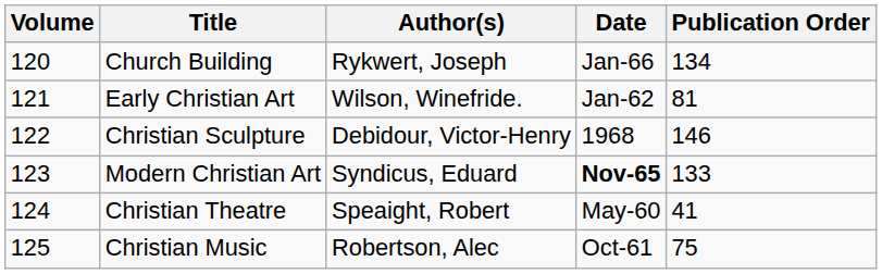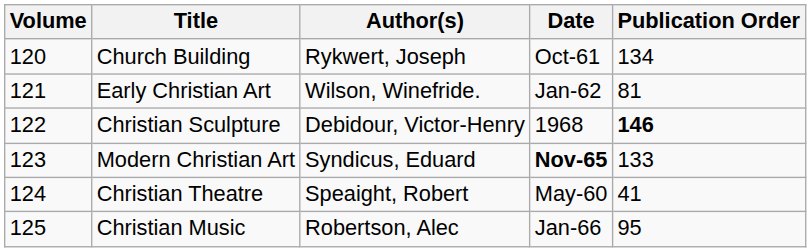 <table class="wikitable">
 <tr>
 <th>Volume</th>
 <th>Title</th>
 <th>Author(s)</th>
 <th>Date</th>
 <th>Publication Order</th>
 </tr>
 <tr>
 <td>120</td>
 <td>Church Building</td>
 <td>Rykwert, Joseph</td>
-<td>Jan-66</td>
+<td>Oct-61</td>
 <td>134</td>
 </tr>
 <tr>
 <td>121</td>
 <td>Early Christian Art</td>
 <td>Wilson, Winefride.</td>
 <td>Jan-62</td>
 <td>81</td>
 </tr>
 <tr>
 <td>122</td>
 <td>Christian Sculpture</td>
 <td>Debidour, Victor-Henry</td>
 <td>1968</td>
-<td>146</td>
+<td><strong>146</strong></td>
 </tr>
 <tr>
 <td>123</td>
 <td>Modern Christian Art</td>
 <td>Syndicus, Eduard</td>
 <td><strong>Nov-65</strong></td>
 <td>133</td>
 </tr>
 <tr>
 <td>124</td>
 <td>Christian Theatre</td>
 <td>Speaight, Robert</td>
 <td>May-60</td>
 <td>41</td>
 </tr>
 <tr>
 <td>125</td>
 <td>Christian Music</td>
 <td>Robertson, Alec</td>
-<td>Oct-61</td>
-<td>75</td>
+<td>Jan-66</td>
+<td>95</td>
 </tr>
 </table>
